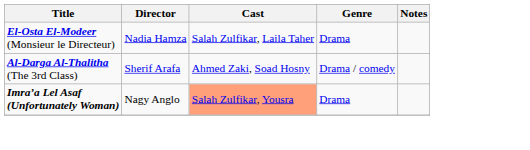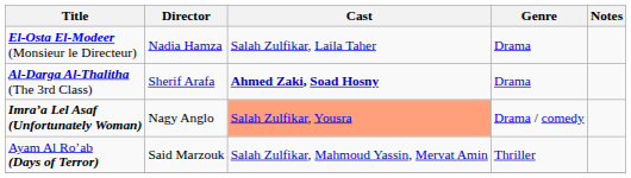 <table class="wikitable">
 <tr>
 <th>Title</th>
 <th>Director</th>
 <th>Cast</th>
 <th>Genre</th>
 <th>Notes</th>
 </tr>
 <tr>
 <td><strong><em><a href='#'>El-Osta El-Modeer</a></em></strong><br>(Monsieur le Directeur)</td>
 <td><a href='#'>Nadia Hamza</a></td>
 <td><a href='#'>Salah Zulfikar</a>, <a href='#'>Laila Taher</a></td>
 <td><a href='#'>Drama</a></td>
 <td></td>
 </tr>
 <tr>
 <td><strong><em><a href='#'>Al-Darga Al-Thalitha</a></em></strong><br>(The 3rd Class)</td>
 <td><a href='#'>Sherif Arafa</a></td>
-<td><a href='#'>Ahmed Zaki</a>, <a href='#'>Soad Hosny</a></td>
-<td><a href='#'>Drama</a> / <a href='#'>comedy</a></td>
+<td><strong><a href='#'>Ahmed Zaki</a>, <a href='#'>Soad Hosny</a></strong></td>
+<td><a href='#'>Drama</a></td>
 <td></td>
 </tr>
 <tr>
 <td><strong><em>Imra’a Lel Asaf<strong><br><em>(Unfortunately Woman)</td>
 <td>Nagy Anglo</td>
 <td style="background: lightsalmon;"><a href='#'>Salah Zulfikar</a>, <a href='#'>Yousra</a></td>
-<td><a href='#'>Drama</a></td>
+<td><a href='#'>Drama</a> / <a href='#'>comedy</a></td>
+<td></td>
+</tr>
+<tr>
+<td></em></strong><a href='#'>Ayam Al Ro’ab</a><strong><em><br>(Days of Terror)</td>
+<td>Said Marzouk</td>
+<td><a href='#'>Salah Zulfikar</a>, <a href='#'>Mahmoud Yassin</a>, <a href='#'>Mervat Amin</a></td>
+<td><a href='#'>Thriller</a></td>
 <td></td>
 </tr>
 <tr>
 </tr>
 </table>
